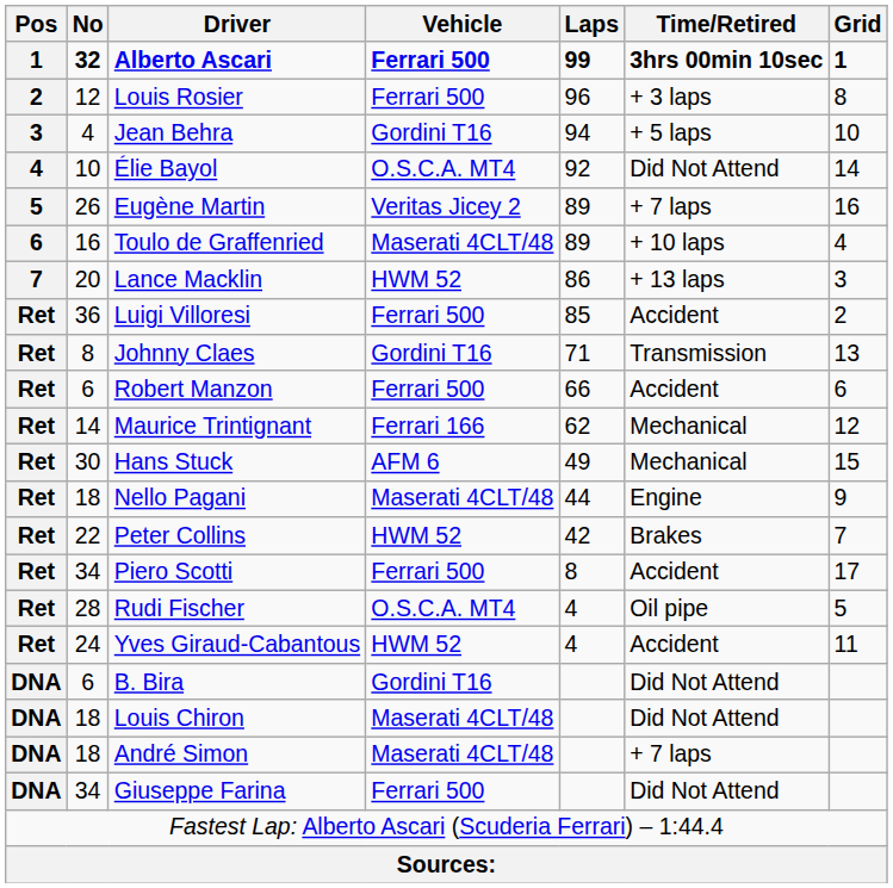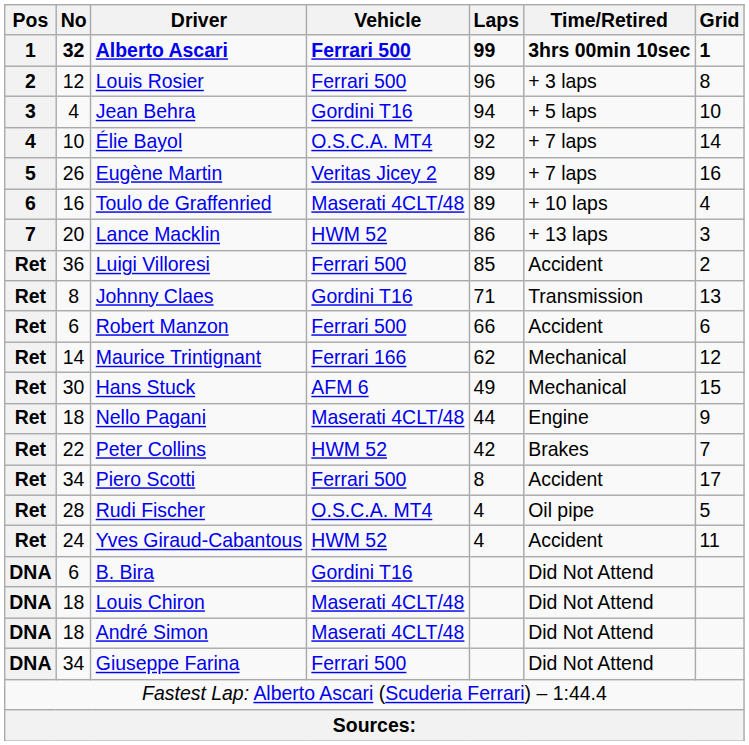 <table class="wikitable" style="font-size: 85%;">
 <tr>
 <th>Pos</th>
 <th>No</th>
 <th>Driver</th>
 <th>Vehicle</th>
 <th>Laps</th>
 <th>Time/Retired</th>
 <th>Grid</th>
 </tr>
 <tr>
 <th>1</th>
 <td align="center"><strong>32</strong></td>
 <td> <strong><a href='#'>Alberto Ascari</a></strong></td>
 <td><strong><a href='#'>Ferrari 500</a></strong></td>
 <td><strong>99</strong></td>
 <td><strong>3hrs 00min 10sec</strong></td>
 <td><strong>1</strong></td>
 </tr>
 <tr>
 <th>2</th>
 <td align="center">12</td>
 <td> <a href='#'>Louis Rosier</a></td>
 <td><a href='#'>Ferrari 500</a></td>
 <td>96</td>
 <td>+ 3 laps</td>
 <td>8</td>
 </tr>
 <tr>
 <th>3</th>
 <td align="center">4</td>
 <td> <a href='#'>Jean Behra</a></td>
 <td><a href='#'>Gordini T16</a></td>
 <td>94</td>
 <td>+ 5 laps</td>
 <td>10</td>
 </tr>
 <tr>
 <th>4</th>
 <td align="center">10</td>
 <td> <a href='#'>Élie Bayol</a></td>
 <td><a href='#'>O.S.C.A. MT4</a></td>
 <td>92</td>
-<td>Did Not Attend</td>
+<td>+ 7 laps</td>
 <td>14</td>
 </tr>
 <tr>
 <th>5</th>
 <td align="center">26</td>
 <td> <a href='#'>Eugène Martin</a></td>
 <td><a href='#'>Veritas Jicey 2</a></td>
 <td>89</td>
 <td>+ 7 laps</td>
 <td>16</td>
 </tr>
 <tr>
 <th>6</th>
 <td align="center">16</td>
 <td> <a href='#'>Toulo de Graffenried</a></td>
 <td><a href='#'>Maserati 4CLT/48</a></td>
 <td>89</td>
 <td>+ 10 laps</td>
 <td>4</td>
 </tr>
 <tr>
 <th>7</th>
 <td align="center">20</td>
 <td> <a href='#'>Lance Macklin</a></td>
 <td><a href='#'>HWM 52</a></td>
 <td>86</td>
 <td>+ 13 laps</td>
 <td>3</td>
 </tr>
 <tr>
 <th>Ret</th>
 <td align="center">36</td>
 <td> <a href='#'>Luigi Villoresi</a></td>
 <td><a href='#'>Ferrari 500</a></td>
 <td>85</td>
 <td>Accident</td>
 <td>2</td>
 </tr>
 <tr>
 <th>Ret</th>
 <td align="center">8</td>
 <td> <a href='#'>Johnny Claes</a></td>
 <td><a href='#'>Gordini T16</a></td>
 <td>71</td>
 <td>Transmission</td>
 <td>13</td>
 </tr>
 <tr>
 <th>Ret</th>
 <td align="center">6</td>
 <td> <a href='#'>Robert Manzon</a></td>
 <td><a href='#'>Ferrari 500</a></td>
 <td>66</td>
 <td>Accident</td>
 <td>6</td>
 </tr>
 <tr>
 <th>Ret</th>
 <td align="center">14</td>
 <td> <a href='#'>Maurice Trintignant</a></td>
 <td><a href='#'>Ferrari 166</a></td>
 <td>62</td>
 <td>Mechanical</td>
 <td>12</td>
 </tr>
 <tr>
 <th>Ret</th>
 <td align="center">30</td>
 <td> <a href='#'>Hans Stuck</a></td>
 <td><a href='#'>AFM 6</a></td>
 <td>49</td>
 <td>Mechanical</td>
 <td>15</td>
 </tr>
 <tr>
 <th>Ret</th>
 <td align="center">18</td>
 <td> <a href='#'>Nello Pagani</a></td>
 <td><a href='#'>Maserati 4CLT/48</a></td>
 <td>44</td>
 <td>Engine</td>
 <td>9</td>
 </tr>
 <tr>
 <th>Ret</th>
 <td align="center">22</td>
 <td> <a href='#'>Peter Collins</a></td>
 <td><a href='#'>HWM 52</a></td>
 <td>42</td>
 <td>Brakes</td>
 <td>7</td>
 </tr>
 <tr>
 <th>Ret</th>
 <td align="center">34</td>
 <td> <a href='#'>Piero Scotti</a></td>
 <td><a href='#'>Ferrari 500</a></td>
 <td>8</td>
 <td>Accident</td>
 <td>17</td>
 </tr>
 <tr>
 <th>Ret</th>
 <td align="center">28</td>
 <td> <a href='#'>Rudi Fischer</a></td>
 <td><a href='#'>O.S.C.A. MT4</a></td>
 <td>4</td>
 <td>Oil pipe</td>
 <td>5</td>
 </tr>
 <tr>
 <th>Ret</th>
 <td align="center">24</td>
 <td> <a href='#'>Yves Giraud-Cabantous</a></td>
 <td><a href='#'>HWM 52</a></td>
 <td>4</td>
 <td>Accident</td>
 <td>11</td>
 </tr>
 <tr>
 <th>DNA</th>
 <td align="center">6</td>
 <td> <a href='#'>B. Bira</a></td>
 <td><a href='#'>Gordini T16</a></td>
 <td></td>
 <td>Did Not Attend</td>
 <td></td>
 </tr>
 <tr>
 <th>DNA</th>
 <td align="center">18</td>
 <td> <a href='#'>Louis Chiron</a></td>
 <td><a href='#'>Maserati 4CLT/48</a></td>
 <td></td>
 <td>Did Not Attend</td>
 <td></td>
 </tr>
 <tr>
 <th>DNA</th>
 <td align="center">18</td>
 <td> <a href='#'>André Simon</a></td>
 <td><a href='#'>Maserati 4CLT/48</a></td>
 <td></td>
-<td>+ 7 laps</td>
+<td>Did Not Attend</td>
 <td></td>
 </tr>
 <tr>
 <th>DNA</th>
 <td align="center">34</td>
 <td> <a href='#'>Giuseppe Farina</a></td>
 <td><a href='#'>Ferrari 500</a></td>
 <td></td>
 <td>Did Not Attend</td>
 <td></td>
 </tr>
 <tr>
 <td colspan="8" align="center"><em>Fastest Lap:</em> <a href='#'>Alberto Ascari</a> (<a href='#'>Scuderia Ferrari</a>) – 1:44.4</td>
 </tr>
 <tr>
 <th colspan="8">Sources: </th>
 </tr>
 </table>
